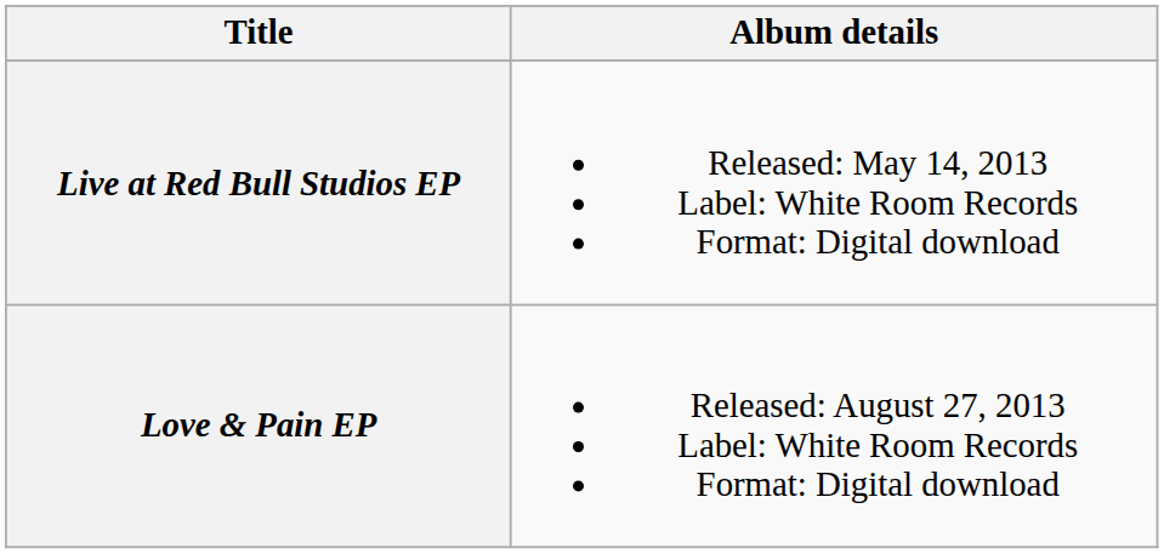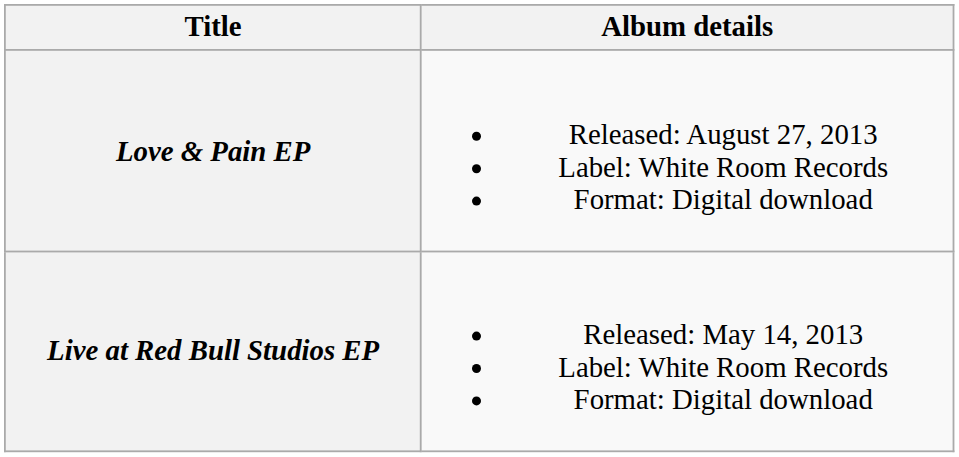 <table class="wikitable plainrowheaders" style="text-align:center;">
 <tr>
 <th scope="col" style="width:14em;">Title</th>
 <th scope="col" style="width:18em;">Album details</th>
 </tr>
 <tr>
+<th scope="row"><em>Love & Pain EP</em></th>
+<td><br><ul><li>Released: August 27, 2013</li><li>Label: White Room Records</li><li>Format: Digital download</li></ul></td>
+</tr>
+<tr>
 <th scope="row"><em>Live at Red Bull Studios EP </em></th>
 <td><br><ul><li>Released: May 14, 2013</li><li>Label: White Room Records</li><li>Format: Digital download</li></ul></td>
 </tr>
-<tr>
-<th scope="row"><em>Love & Pain EP</em></th>
-<td><br><ul><li>Released: August 27, 2013</li><li>Label: White Room Records</li><li>Format: Digital download</li></ul></td>
-</tr>
 </table>
